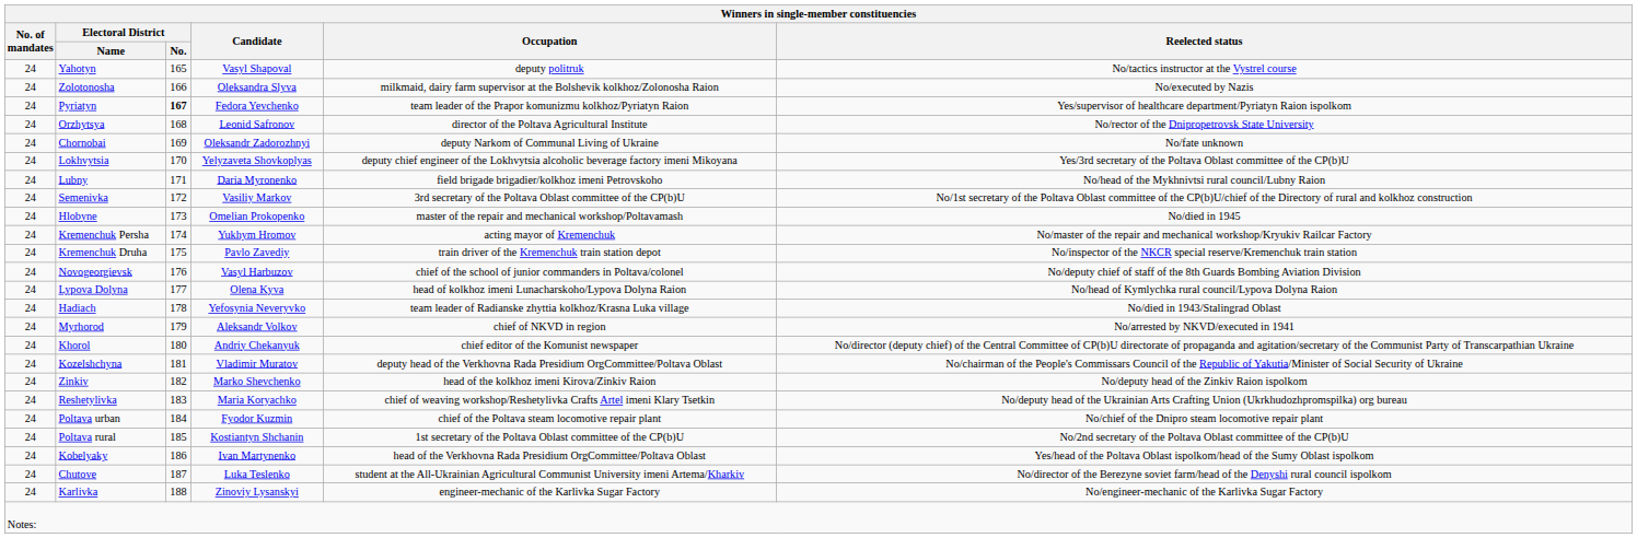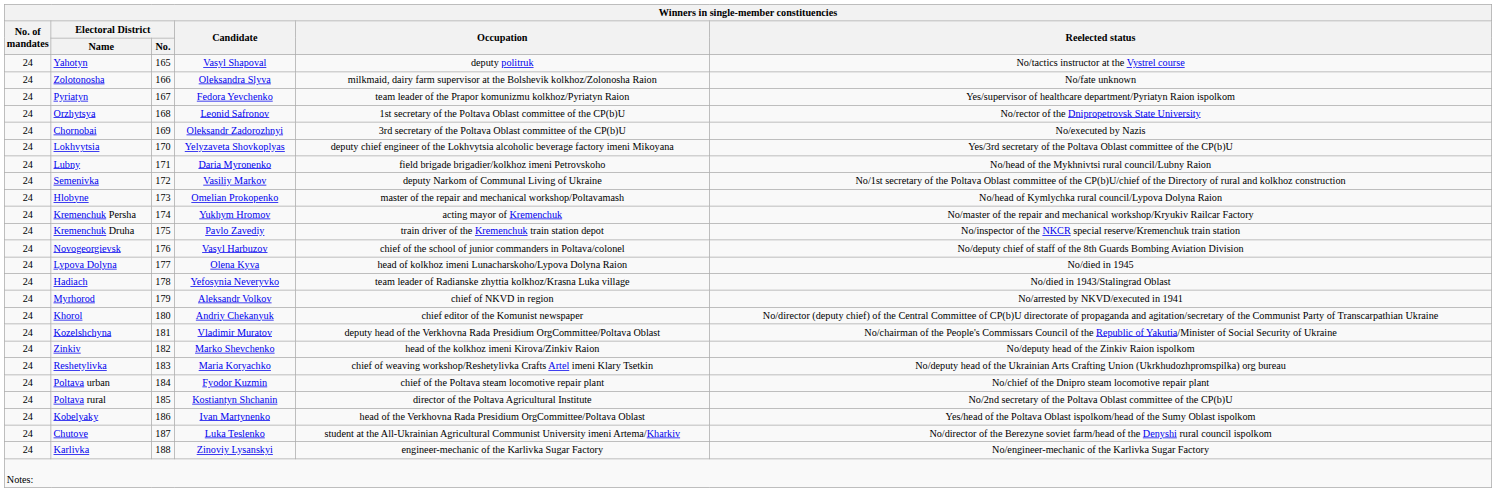 <table class="wikitable collapsible collapsed" style="width:100%; font-size:85%">
 <tr>
 <th colspan=6>Winners in single-member constituencies</th>
 </tr>
 <tr>
 <th rowspan=2 width=50>No. of mandates</th>
 <th colspan=2>Electoral District</th>
 <th rowspan=2>Candidate</th>
 <th rowspan=2>Occupation</th>
 <th rowspan=2>Reelected status</th>
 </tr>
 <tr>
 <th>Name</th>
 <th>No.</th>
 </tr>
 <tr>
 <td style="text-align: center">24</td>
 <td><a href='#'>Yahotyn</a></td>
 <td style="text-align: center">165</td>
 <td style="text-align: center"><a href='#'>Vasyl Shapoval</a></td>
 <td style="text-align: center">deputy <a href='#'>politruk</a></td>
 <td style="text-align: center">No/tactics instructor at the <a href='#'>Vystrel course</a></td>
 </tr>
 <tr>
 <td style="text-align: center">24</td>
 <td><a href='#'>Zolotonosha</a></td>
 <td style="text-align: center">166</td>
 <td style="text-align: center"><a href='#'>Oleksandra Slyva</a></td>
 <td style="text-align: center">milkmaid, dairy farm supervisor at the Bolshevik kolkhoz/Zolonosha Raion</td>
-<td style="text-align: center">No/executed by Nazis</td>
+<td style="text-align: center">No/fate unknown</td>
 </tr>
 <tr>
 <td style="text-align: center">24</td>
 <td><a href='#'>Pyriatyn</a></td>
-<td style="text-align: center"><strong>167</strong></td>
+<td style="text-align: center">167</td>
 <td style="text-align: center"><a href='#'>Fedora Yevchenko</a></td>
 <td style="text-align: center">team leader of the Prapor komunizmu kolkhoz/Pyriatyn Raion</td>
 <td style="text-align: center">Yes/supervisor of healthcare department/Pyriatyn Raion ispolkom</td>
 </tr>
 <tr>
 <td style="text-align: center">24</td>
 <td><a href='#'>Orzhytsya</a></td>
 <td style="text-align: center">168</td>
 <td style="text-align: center"><a href='#'>Leonid Safronov</a></td>
-<td style="text-align: center">director of the Poltava Agricultural Institute</td>
+<td style="text-align: center">1st secretary of the Poltava Oblast committee of the CP(b)U</td>
 <td style="text-align: center">No/rector of the <a href='#'>Dnipropetrovsk State University</a></td>
 </tr>
 <tr>
 <td style="text-align: center">24</td>
 <td><a href='#'>Chornobai</a></td>
 <td style="text-align: center">169</td>
 <td style="text-align: center"><a href='#'>Oleksandr Zadorozhnyi</a></td>
-<td style="text-align: center">deputy Narkom of Communal Living of Ukraine</td>
-<td style="text-align: center">No/fate unknown</td>
+<td style="text-align: center">3rd secretary of the Poltava Oblast committee of the CP(b)U</td>
+<td style="text-align: center">No/executed by Nazis</td>
 </tr>
 <tr>
 <td style="text-align: center">24</td>
 <td><a href='#'>Lokhvytsia</a></td>
 <td style="text-align: center">170</td>
 <td style="text-align: center"><a href='#'>Yelyzaveta Shovkoplyas</a></td>
 <td style="text-align: center">deputy chief engineer of the Lokhvytsia alcoholic beverage factory imeni Mikoyana</td>
 <td style="text-align: center">Yes/3rd secretary of the Poltava Oblast committee of the CP(b)U</td>
 </tr>
 <tr>
 <td style="text-align: center">24</td>
 <td><a href='#'>Lubny</a></td>
 <td style="text-align: center">171</td>
 <td style="text-align: center"><a href='#'>Daria Myronenko</a></td>
 <td style="text-align: center">field brigade brigadier/kolkhoz imeni Petrovskoho</td>
 <td style="text-align: center">No/head of the Mykhnivtsi rural council/Lubny Raion</td>
 </tr>
 <tr>
 <td style="text-align: center">24</td>
 <td><a href='#'>Semenivka</a></td>
 <td style="text-align: center">172</td>
 <td style="text-align: center"><a href='#'>Vasiliy Markov</a></td>
-<td style="text-align: center">3rd secretary of the Poltava Oblast committee of the CP(b)U</td>
+<td style="text-align: center">deputy Narkom of Communal Living of Ukraine</td>
 <td style="text-align: center">No/1st secretary of the Poltava Oblast committee of the CP(b)U/chief of the Directory of rural and kolkhoz construction</td>
 </tr>
 <tr>
 <td style="text-align: center">24</td>
 <td><a href='#'>Hlobyne</a></td>
 <td style="text-align: center">173</td>
 <td style="text-align: center"><a href='#'>Omelian Prokopenko</a></td>
 <td style="text-align: center">master of the repair and mechanical workshop/Poltavamash</td>
-<td style="text-align: center">No/died in 1945</td>
+<td style="text-align: center">No/head of Kymlychka rural council/Lypova Dolyna Raion</td>
 </tr>
 <tr>
 <td style="text-align: center">24</td>
 <td><a href='#'>Kremenchuk</a> Persha</td>
 <td style="text-align: center">174</td>
 <td style="text-align: center"><a href='#'>Yukhym Hromov</a></td>
 <td style="text-align: center">acting mayor of <a href='#'>Kremenchuk</a></td>
 <td style="text-align: center">No/master of the repair and mechanical workshop/Kryukiv Railcar Factory</td>
 </tr>
 <tr>
 <td style="text-align: center">24</td>
 <td><a href='#'>Kremenchuk</a> Druha</td>
 <td style="text-align: center">175</td>
 <td style="text-align: center"><a href='#'>Pavlo Zavediy</a></td>
 <td style="text-align: center">train driver of the <a href='#'>Kremenchuk</a> train station depot</td>
 <td style="text-align: center">No/inspector of the <a href='#'>NKCR</a> special reserve/Kremenchuk train station</td>
 </tr>
 <tr>
 <td style="text-align: center">24</td>
 <td><a href='#'>Novogeorgievsk</a></td>
 <td style="text-align: center">176</td>
 <td style="text-align: center"><a href='#'>Vasyl Harbuzov</a></td>
 <td style="text-align: center">chief of the school of junior commanders in Poltava/colonel</td>
 <td style="text-align: center">No/deputy chief of staff of the 8th Guards Bombing Aviation Division</td>
 </tr>
 <tr>
 <td style="text-align: center">24</td>
 <td><a href='#'>Lypova Dolyna</a></td>
 <td style="text-align: center">177</td>
 <td style="text-align: center"><a href='#'>Olena Kyva</a></td>
 <td style="text-align: center">head of kolkhoz imeni Lunacharskoho/Lypova Dolyna Raion</td>
-<td style="text-align: center">No/head of Kymlychka rural council/Lypova Dolyna Raion</td>
+<td style="text-align: center">No/died in 1945</td>
 </tr>
 <tr>
 <td style="text-align: center">24</td>
 <td><a href='#'>Hadiach</a></td>
 <td style="text-align: center">178</td>
 <td style="text-align: center"><a href='#'>Yefosynia Neveryvko</a></td>
 <td style="text-align: center">team leader of Radianske zhyttia kolkhoz/Krasna Luka village</td>
 <td style="text-align: center">No/died in 1943/Stalingrad Oblast</td>
 </tr>
 <tr>
 <td style="text-align: center">24</td>
 <td><a href='#'>Myrhorod</a></td>
 <td style="text-align: center">179</td>
 <td style="text-align: center"><a href='#'>Aleksandr Volkov</a></td>
 <td style="text-align: center">chief of NKVD in region</td>
 <td style="text-align: center">No/arrested by NKVD/executed in 1941</td>
 </tr>
 <tr>
 <td style="text-align: center">24</td>
 <td><a href='#'>Khorol</a></td>
 <td style="text-align: center">180</td>
 <td style="text-align: center"><a href='#'>Andriy Chekanyuk</a></td>
 <td style="text-align: center">chief editor of the Komunist newspaper</td>
 <td style="text-align: center">No/director (deputy chief) of the Central Committee of CP(b)U directorate of propaganda and agitation/secretary of the Communist Party of Transcarpathian Ukraine</td>
 </tr>
 <tr>
 <td style="text-align: center">24</td>
 <td><a href='#'>Kozelshchyna</a></td>
 <td style="text-align: center">181</td>
 <td style="text-align: center"><a href='#'>Vladimir Muratov</a></td>
 <td style="text-align: center">deputy head of the Verkhovna Rada Presidium OrgCommittee/Poltava Oblast</td>
 <td style="text-align: center">No/chairman of the People's Commissars Council of the <a href='#'>Republic of Yakutia</a>/Minister of Social Security of Ukraine</td>
 </tr>
 <tr>
 <td style="text-align: center">24</td>
 <td><a href='#'>Zinkiv</a></td>
 <td style="text-align: center">182</td>
 <td style="text-align: center"><a href='#'>Marko Shevchenko</a></td>
 <td style="text-align: center">head of the kolkhoz imeni Kirova/Zinkiv Raion</td>
 <td style="text-align: center">No/deputy head of the Zinkiv Raion ispolkom</td>
 </tr>
 <tr>
 <td style="text-align: center">24</td>
 <td><a href='#'>Reshetylivka</a></td>
 <td style="text-align: center">183</td>
 <td style="text-align: center"><a href='#'>Maria Koryachko</a></td>
 <td style="text-align: center">chief of weaving workshop/Reshetylivka Crafts <a href='#'>Artel</a> imeni Klary Tsetkin</td>
 <td style="text-align: center">No/deputy head of the Ukrainian Arts Crafting Union (Ukrkhudozhpromspilka) org bureau</td>
 </tr>
 <tr>
 <td style="text-align: center">24</td>
 <td><a href='#'>Poltava</a> urban</td>
 <td style="text-align: center">184</td>
 <td style="text-align: center"><a href='#'>Fyodor Kuzmin</a></td>
 <td style="text-align: center">chief of the Poltava steam locomotive repair plant</td>
 <td style="text-align: center">No/chief of the Dnipro steam locomotive repair plant</td>
 </tr>
 <tr>
 <td style="text-align: center">24</td>
 <td><a href='#'>Poltava</a> rural</td>
 <td style="text-align: center">185</td>
 <td style="text-align: center"><a href='#'>Kostiantyn Shchanin</a></td>
-<td style="text-align: center">1st secretary of the Poltava Oblast committee of the CP(b)U</td>
+<td style="text-align: center">director of the Poltava Agricultural Institute</td>
 <td style="text-align: center">No/2nd secretary of the Poltava Oblast committee of the CP(b)U</td>
 </tr>
 <tr>
 <td style="text-align: center">24</td>
 <td><a href='#'>Kobelyaky</a></td>
 <td style="text-align: center">186</td>
 <td style="text-align: center"><a href='#'>Ivan Martynenko</a></td>
 <td style="text-align: center">head of the Verkhovna Rada Presidium OrgCommittee/Poltava Oblast</td>
 <td style="text-align: center">Yes/head of the Poltava Oblast ispolkom/head of the Sumy Oblast ispolkom</td>
 </tr>
 <tr>
 <td style="text-align: center">24</td>
 <td><a href='#'>Chutove</a></td>
 <td style="text-align: center">187</td>
 <td style="text-align: center"><a href='#'>Luka Teslenko</a></td>
 <td style="text-align: center">student at the All-Ukrainian Agricultural Communist University imeni Artema/<a href='#'>Kharkiv</a></td>
 <td style="text-align: center">No/director of the Berezyne soviet farm/head of the <a href='#'>Denyshi</a> rural council ispolkom</td>
 </tr>
 <tr>
 <td style="text-align: center">24</td>
 <td><a href='#'>Karlivka</a></td>
 <td style="text-align: center">188</td>
 <td style="text-align: center"><a href='#'>Zinoviy Lysanskyi</a></td>
 <td style="text-align: center">engineer-mechanic of the Karlivka Sugar Factory</td>
 <td style="text-align: center">No/engineer-mechanic of the Karlivka Sugar Factory</td>
 </tr>
 <tr>
 <td colspan=9 align=left><br>Notes:</td>
 </tr>
 </table>
